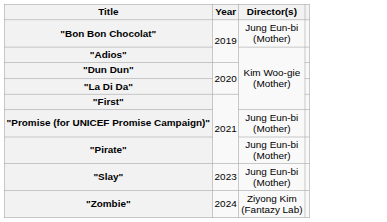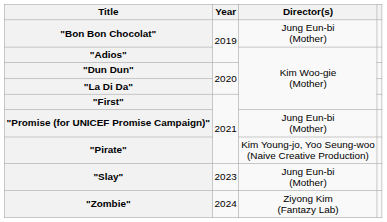 <table class="wikitable plainrowheaders" style="text-align:center">
 <tr>
 <th scope="col">Title</th>
 <th scope="col">Year</th>
 <th scope="col">Director(s)</th>
 <th scope="col"></th>
 </tr>
 <tr>
 <th scope="row">"Bon Bon Chocolat" </th>
 <td rowspan="2">2019</td>
 <td>Jung Eun-bi<br>(Mother)</td>
 <td></td>
 </tr>
 <tr>
 <th scope="row">"Adios"</th>
 <td rowspan="4">Kim Woo-gie<br>(Mother)</td>
 <td></td>
 </tr>
 <tr>
 <th scope="row">"Dun Dun"</th>
 <td rowspan="2">2020</td>
 <td></td>
 </tr>
 <tr>
 <th scope="row">"La Di Da"</th>
 <td></td>
 </tr>
 <tr>
 <th scope="row">"First"</th>
 <td rowspan="3">2021</td>
 <td></td>
 </tr>
 <tr>
 <th scope="row">"Promise (for UNICEF Promise Campaign)"</th>
 <td>Jung Eun-bi<br>(Mother)</td>
 <td></td>
 </tr>
 <tr>
 <th scope="row">"Pirate"</th>
-<td>Jung Eun-bi<br>(Mother)</td>
+<td>Kim Young-jo, Yoo Seung-woo<br>(Naive Creative Production)</td>
 <td></td>
 </tr>
 <tr>
 <th scope="row">"Slay"</th>
 <td>2023</td>
 <td>Jung Eun-bi<br>(Mother)</td>
 <td></td>
 </tr>
 <tr>
 <th scope="row">"Zombie"</th>
 <td>2024</td>
 <td>Ziyong Kim<br>(Fantazy Lab)</td>
 <td></td>
 </tr>
 </table>
